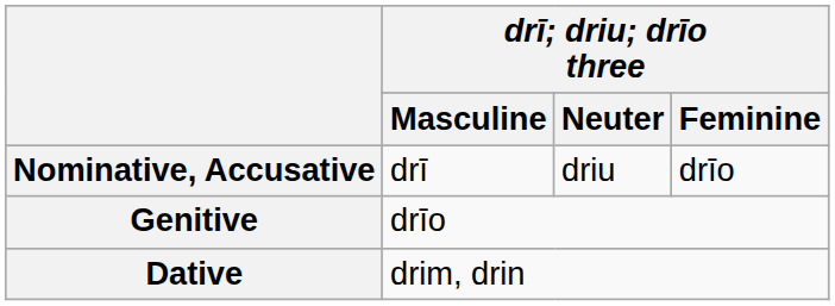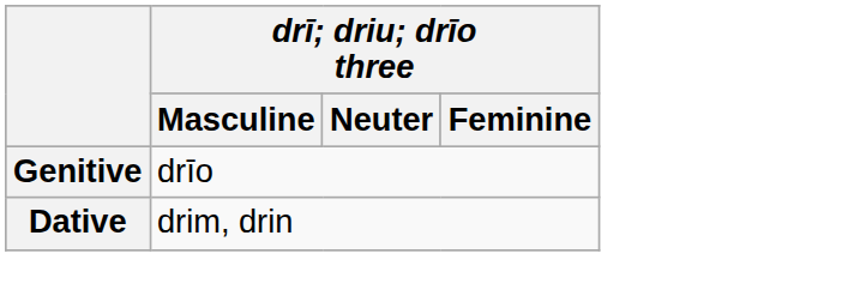 <table class="wikitable">
 <tr>
 <th rowspan="2"></th>
 <th colspan="3"><strong><em>drī; driu; drīo<em><br> three<strong></th>
 </tr>
 <tr>
 <th></strong>Masculine<strong></th>
 <th></strong>Neuter<strong></th>
 <th></strong>Feminine<strong></th>
 </tr>
 <tr>
-<th></strong>Nominative, Accusative<strong></th>
-<td>drī</td>
-<td>driu</td>
-<td>drīo</td>
-</tr>
-<tr>
 <th></strong>Genitive<strong></th>
 <td colspan="3">drīo</td>
 </tr>
 <tr>
 <th></strong>Dative<strong></th>
 <td colspan="3">drim, drin</td>
 </tr>
 </table>
